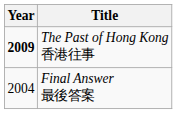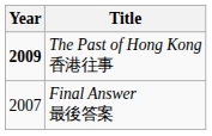 <table class="wikitable" style="font-size: 95%;">
 <tr>
 <th>Year</th>
 <th>Title</th>
 </tr>
 <tr>
 <td><strong>2009</strong></td>
 <td><em>The Past of Hong Kong</em> <br>香港往事</td>
 </tr>
 <tr>
-<td>2004</td>
+<td>2007</td>
 <td><em>Final Answer</em> <br>最後答案</td>
 </tr>
 </table>
